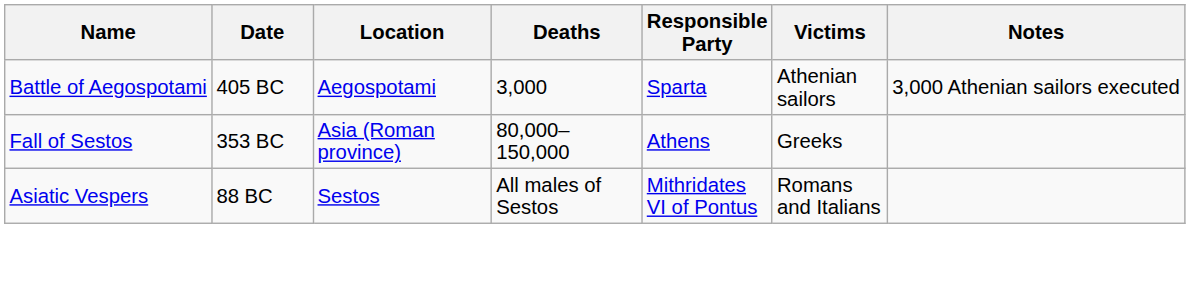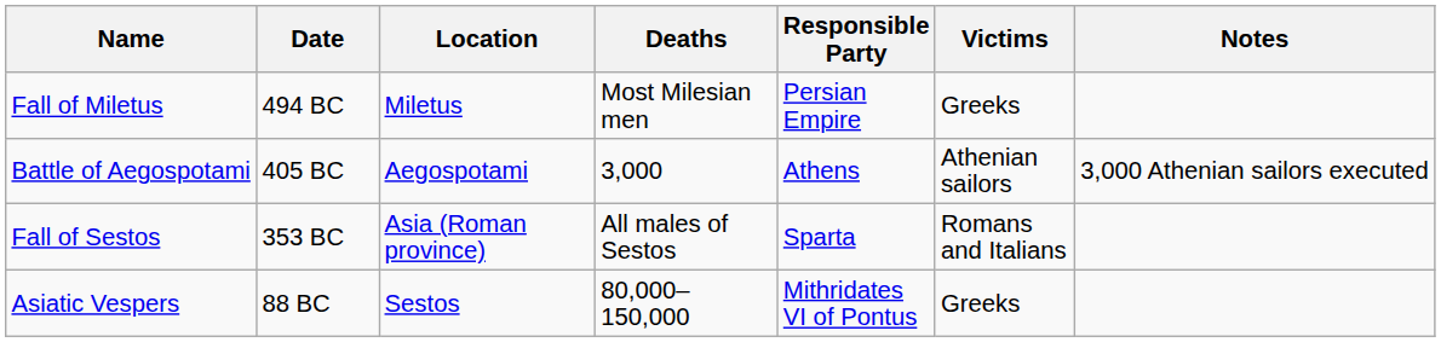 <table class="sortable wikitable" style="font-size:90%;">
 <tr>
 <th style="width:140px;">Name</th>
 <th style="width:65px;">Date</th>
 <th style="width:120px;">Location</th>
 <th style="width:100px;">Deaths</th>
 <th style="width:75px;">Responsible Party</th>
 <th style="width:75px;">Victims</th>
 <th class="unsortable">Notes</th>
 </tr>
 <tr>
+<td><a href='#'>Fall of Miletus</a></td>
+<td>494 BC</td>
+<td><a href='#'>Miletus</a></td>
+<td>Most Milesian men</td>
+<td><a href='#'>Persian Empire</a></td>
+<td>Greeks</td>
+<td></td>
+</tr>
+<tr>
 <td><a href='#'>Battle of Aegospotami</a></td>
 <td>405 BC</td>
 <td><a href='#'>Aegospotami</a></td>
 <td>3,000</td>
-<td><a href='#'>Sparta</a></td>
+<td><a href='#'>Athens</a></td>
 <td>Athenian sailors</td>
 <td>3,000 Athenian sailors executed</td>
 </tr>
 <tr>
 <td><a href='#'>Fall of Sestos</a></td>
 <td>353 BC</td>
 <td><a href='#'>Asia (Roman province)</a></td>
-<td>80,000–150,000</td>
-<td><a href='#'>Athens</a></td>
-<td>Greeks</td>
+<td>All males of Sestos</td>
+<td><a href='#'>Sparta</a></td>
+<td>Romans and Italians</td>
 <td></td>
 </tr>
 <tr>
 <td><a href='#'>Asiatic Vespers</a></td>
 <td>88 BC</td>
 <td><a href='#'>Sestos</a></td>
-<td>All males of Sestos</td>
+<td>80,000–150,000</td>
 <td><a href='#'>Mithridates VI of Pontus</a></td>
-<td>Romans and Italians</td>
+<td>Greeks</td>
 <td></td>
 </tr>
 </table>
